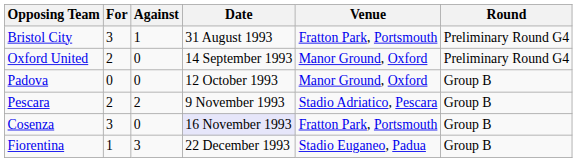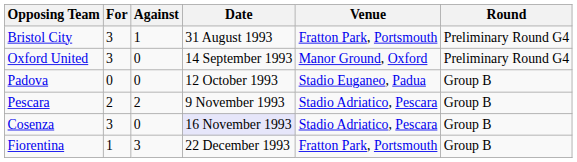 <table class="wikitable">
 <tr>
 <th>Opposing Team</th>
 <th>For</th>
 <th>Against</th>
 <th>Date</th>
 <th>Venue</th>
 <th>Round</th>
 </tr>
 <tr>
 <td><a href='#'>Bristol City</a></td>
 <td>3</td>
 <td>1</td>
 <td>31 August 1993</td>
 <td><a href='#'>Fratton Park</a>, <a href='#'>Portsmouth</a></td>
 <td>Preliminary Round G4</td>
 </tr>
 <tr>
 <td><a href='#'>Oxford United</a></td>
-<td>2</td>
+<td>3</td>
 <td>0</td>
 <td>14 September 1993</td>
 <td><a href='#'>Manor Ground</a>, <a href='#'>Oxford</a></td>
 <td>Preliminary Round G4</td>
 </tr>
 <tr>
 <td> <a href='#'>Padova</a></td>
 <td>0</td>
 <td>0</td>
 <td>12 October 1993</td>
-<td><a href='#'>Manor Ground</a>, <a href='#'>Oxford</a></td>
+<td><a href='#'>Stadio Euganeo</a>, <a href='#'>Padua</a></td>
 <td>Group B</td>
 </tr>
 <tr>
 <td> <a href='#'>Pescara</a></td>
 <td>2</td>
 <td>2</td>
 <td>9 November 1993</td>
 <td><a href='#'>Stadio Adriatico</a>, <a href='#'>Pescara</a></td>
 <td>Group B</td>
 </tr>
 <tr>
 <td> <a href='#'>Cosenza</a></td>
 <td>3</td>
 <td>0</td>
 <td style="background: lavender;">16 November 1993</td>
-<td><a href='#'>Fratton Park</a>, <a href='#'>Portsmouth</a></td>
+<td><a href='#'>Stadio Adriatico</a>, <a href='#'>Pescara</a></td>
 <td>Group B</td>
 </tr>
 <tr>
 <td> <a href='#'>Fiorentina</a></td>
 <td>1</td>
 <td>3</td>
 <td>22 December 1993</td>
-<td><a href='#'>Stadio Euganeo</a>, <a href='#'>Padua</a></td>
+<td><a href='#'>Fratton Park</a>, <a href='#'>Portsmouth</a></td>
 <td>Group B</td>
 </tr>
 </table>
